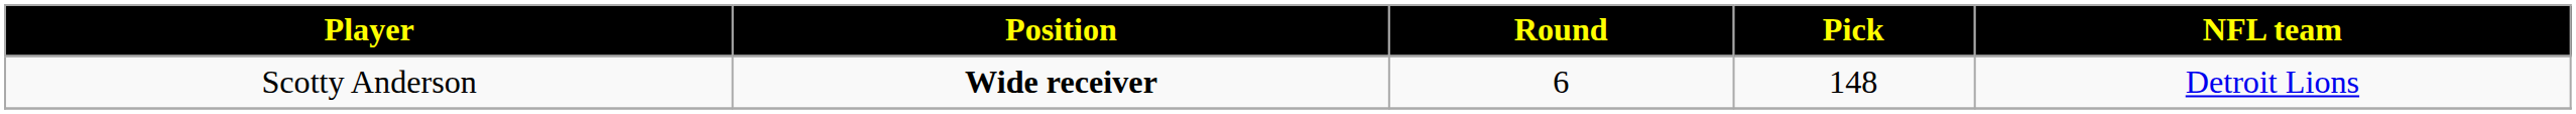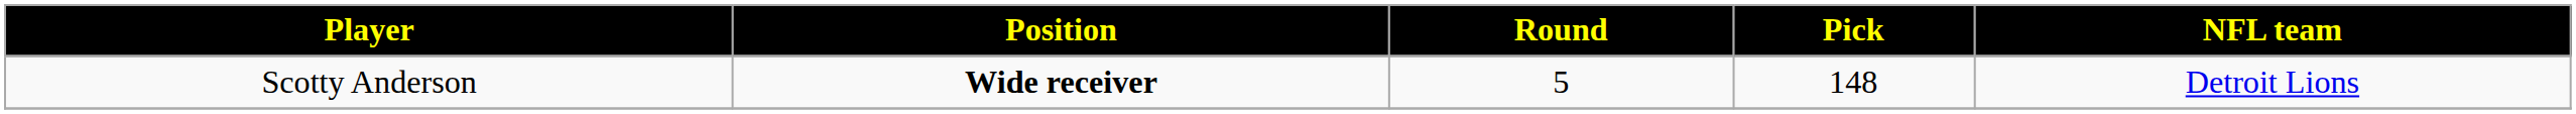 <table class="wikitable" width="80%">
 <tr align="center"  style="background:black;color:yellow;">
 <td><strong>Player</strong></td>
 <td><strong>Position</strong></td>
 <td><strong>Round</strong></td>
 <td><strong>Pick</strong></td>
 <td><strong>NFL team</strong></td>
 </tr>
 <tr align="center" bgcolor="">
 <td>Scotty Anderson</td>
 <td><strong>Wide receiver</strong></td>
-<td>6</td>
+<td>5</td>
 <td>148</td>
 <td><a href='#'>Detroit Lions</a></td>
 </tr>
 <tr align="center" bgcolor="">
 </tr>
 </table>
